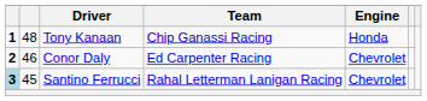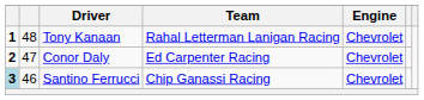 <table class="wikitable" style="font-size:95%;">
 <tr>
 </tr>
 <tr>
 <th></th>
 <th></th>
 <th>Driver</th>
 <th>Team</th>
 <th>Engine</th>
 <th></th>
 <th></th>
 </tr>
 <tr>
 <td style="text-align:center;"><strong>1</strong></td>
 <td style="text-align:center;">48</td>
 <td> <a href='#'>Tony Kanaan</a></td>
-<td><a href='#'>Chip Ganassi Racing</a></td>
-<td><a href='#'>Honda</a></td>
+<td><a href='#'>Rahal Letterman Lanigan Racing</a></td>
+<td><a href='#'>Chevrolet</a></td>
 <td></td>
 </tr>
 <tr>
 <td style="text-align:center;"><strong>2</strong></td>
-<td style="text-align:center;">46</td>
+<td style="text-align:center;">47</td>
 <td> <a href='#'>Conor Daly</a></td>
 <td><a href='#'>Ed Carpenter Racing</a></td>
 <td><a href='#'>Chevrolet</a></td>
 <td></td>
 </tr>
 <tr>
 <td style="background: lightblue; text-align:center;"><strong>3</strong></td>
-<td style="text-align:center;">45</td>
+<td style="text-align:center;">46</td>
 <td> <a href='#'>Santino Ferrucci</a></td>
-<td><a href='#'>Rahal Letterman Lanigan Racing</a></td>
+<td><a href='#'>Chip Ganassi Racing</a></td>
 <td><a href='#'>Chevrolet</a></td>
 <td></td>
 </tr>
 <tr>
 <th colspan=7></th>
 </tr>
 </table>
